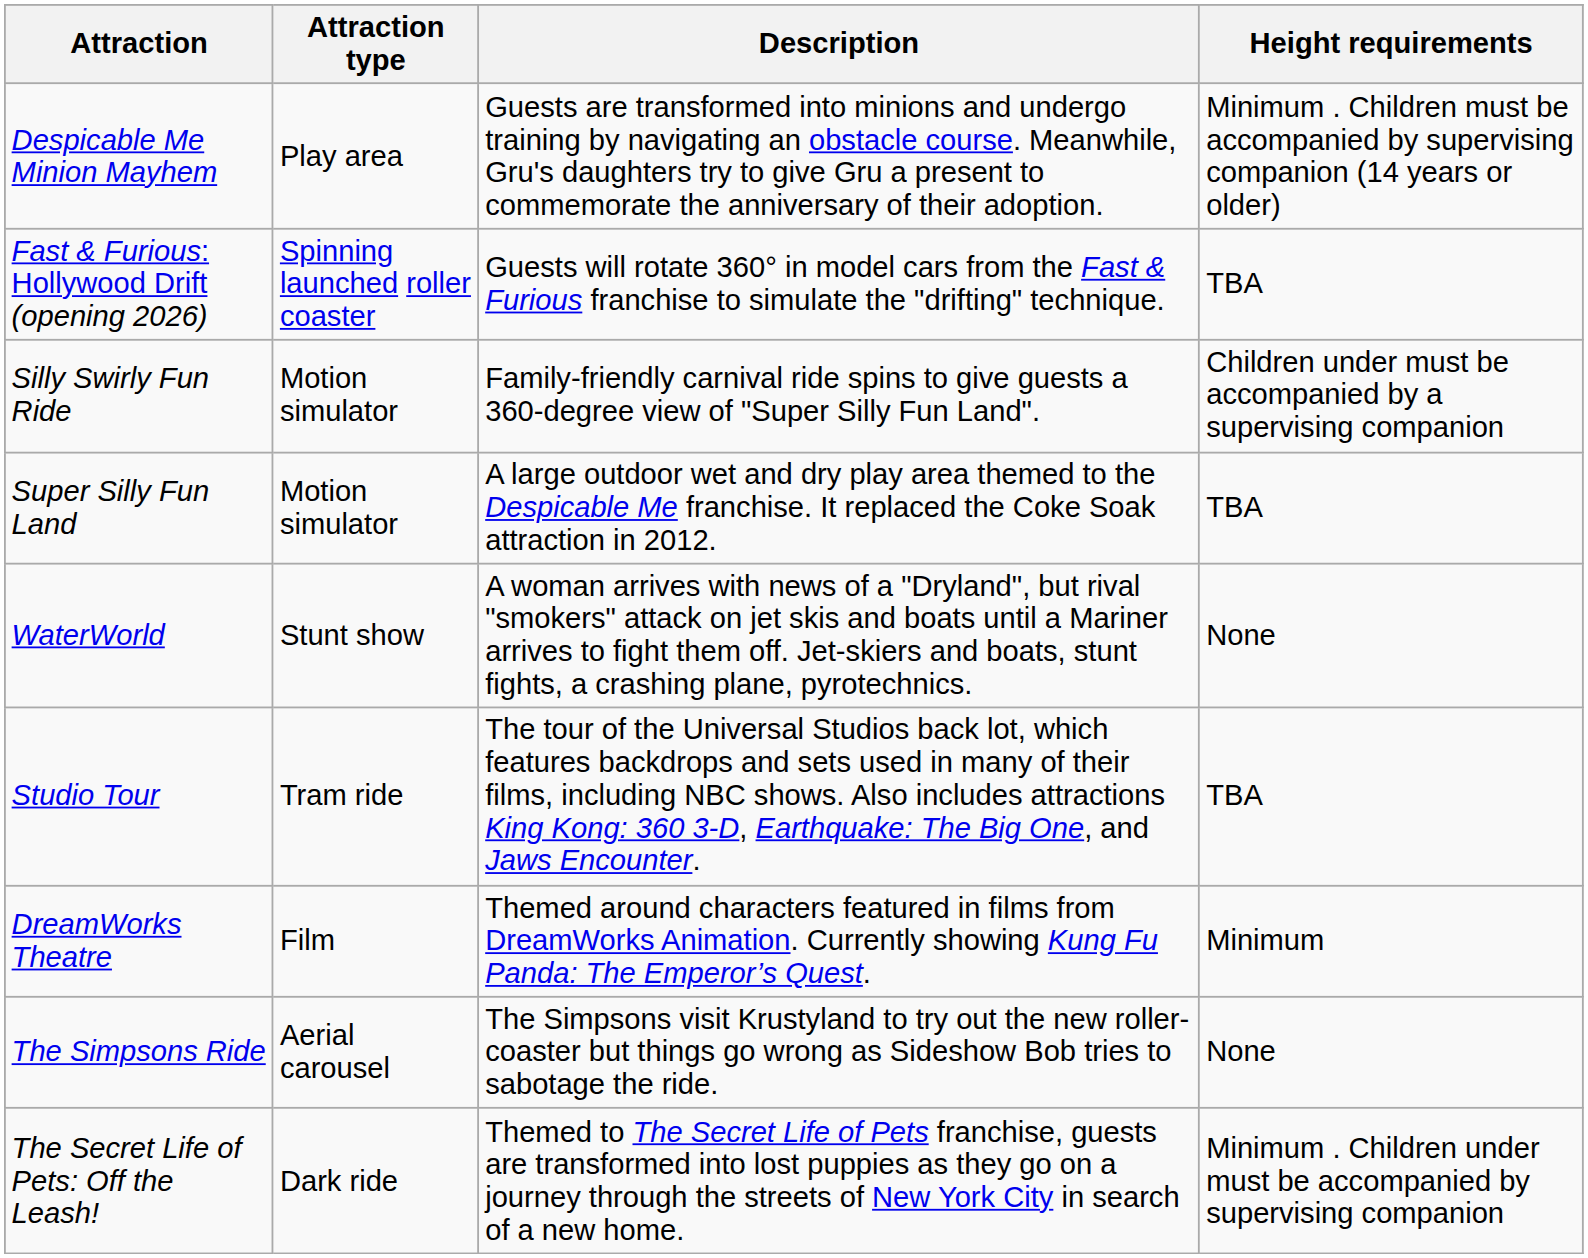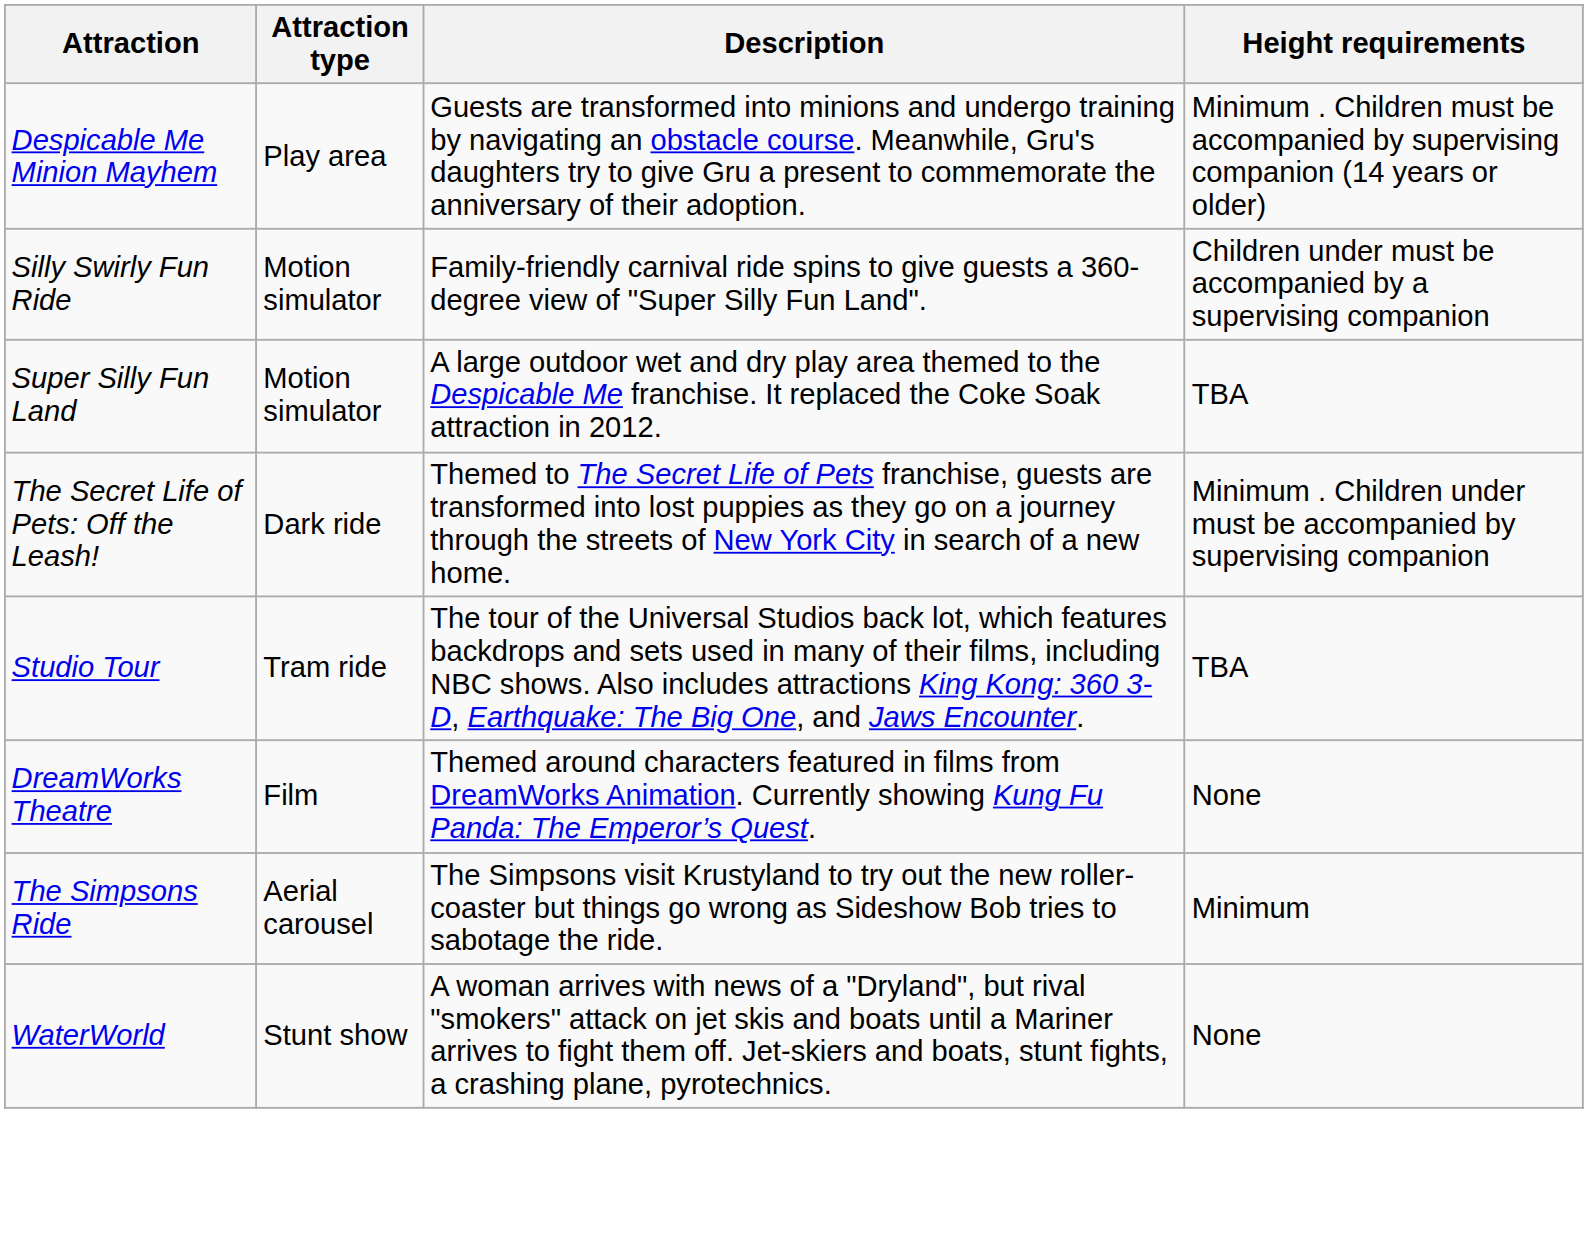 <table class="wikitable sortable">
 <tr>
 <th>Attraction</th>
 <th>Attraction type</th>
 <th>Description</th>
 <th>Height requirements</th>
 </tr>
 <tr>
 <td><em><a href='#'>Despicable Me Minion Mayhem</a></em></td>
 <td>Play area</td>
 <td>Guests are transformed into minions and undergo training by navigating an <a href='#'>obstacle course</a>. Meanwhile, Gru's daughters try to give Gru a present to commemorate the anniversary of their adoption.</td>
 <td>Minimum . Children  must be accompanied by supervising companion (14 years or older)</td>
 </tr>
 <tr>
-<td><a href='#'><em>Fast & Furious</em>: Hollywood Drift</a> <em>(opening 2026)</em></td>
-<td><a href='#'>Spinning</a> <a href='#'>launched</a> <a href='#'>roller coaster</a></td>
-<td>Guests will rotate 360° in model cars from the <em><a href='#'>Fast & Furious</a></em> franchise to simulate the "drifting" technique.</td>
-<td>TBA</td>
-</tr>
-<tr>
 <td><em>Silly Swirly Fun Ride</em></td>
 <td>Motion simulator</td>
 <td>Family-friendly carnival ride spins to give guests a 360-degree view of "Super Silly Fun Land".</td>
 <td>Children under  must be accompanied by a supervising companion</td>
 </tr>
 <tr>
 <td><em>Super Silly Fun Land</em></td>
 <td>Motion simulator</td>
 <td>A large outdoor wet and dry play area themed to the <em><a href='#'>Despicable Me</a></em> franchise. It replaced the Coke Soak attraction in 2012.</td>
 <td>TBA</td>
 </tr>
 <tr>
-<td><em><a href='#'>WaterWorld</a></em></td>
-<td>Stunt show</td>
-<td>A woman arrives with news of a "Dryland", but rival "smokers" attack on jet skis and boats until a Mariner arrives to fight them off. Jet-skiers and boats, stunt fights, a crashing plane, pyrotechnics.</td>
-<td>None</td>
+<td><em>The Secret Life of Pets: Off the Leash!</em></td>
+<td>Dark ride</td>
+<td>Themed to <a href='#'><em>The Secret Life of Pets</em></a> franchise, guests are transformed into lost puppies as they go on a journey through the streets of <a href='#'>New York City</a> in search of a new home.</td>
+<td>Minimum . Children under  must be accompanied by supervising companion</td>
 </tr>
 <tr>
 <td><em><a href='#'>Studio Tour</a></em></td>
 <td>Tram ride</td>
 <td>The tour of the Universal Studios back lot, which features backdrops and sets used in many of their films, including NBC shows. Also includes attractions <em><a href='#'>King Kong: 360 3-D</a></em>, <em><a href='#'>Earthquake: The Big One</a></em>, and <em><a href='#'>Jaws Encounter</a></em>.</td>
 <td>TBA</td>
 </tr>
 <tr>
 <td><em><a href='#'>DreamWorks Theatre</a></em></td>
 <td>Film</td>
 <td>Themed around characters featured in films from <a href='#'>DreamWorks Animation</a>. Currently showing <em><a href='#'>Kung Fu Panda: The Emperor’s Quest</a></em>.</td>
-<td>Minimum </td>
+<td>None</td>
 </tr>
 <tr>
 <td><em><a href='#'>The Simpsons Ride</a></em></td>
 <td>Aerial carousel</td>
 <td>The Simpsons visit Krustyland to try out the new roller-coaster but things go wrong as Sideshow Bob tries to sabotage the ride.</td>
+<td>Minimum </td>
+</tr>
+<tr>
+<td><em><a href='#'>WaterWorld</a></em></td>
+<td>Stunt show</td>
+<td>A woman arrives with news of a "Dryland", but rival "smokers" attack on jet skis and boats until a Mariner arrives to fight them off. Jet-skiers and boats, stunt fights, a crashing plane, pyrotechnics.</td>
 <td>None</td>
 </tr>
-<tr>
-<td><em>The Secret Life of Pets: Off the Leash!</em></td>
-<td>Dark ride</td>
-<td>Themed to <a href='#'><em>The Secret Life of Pets</em></a> franchise, guests are transformed into lost puppies as they go on a journey through the streets of <a href='#'>New York City</a> in search of a new home.</td>
-<td>Minimum . Children under  must be accompanied by supervising companion</td>
-</tr>
 </table>
